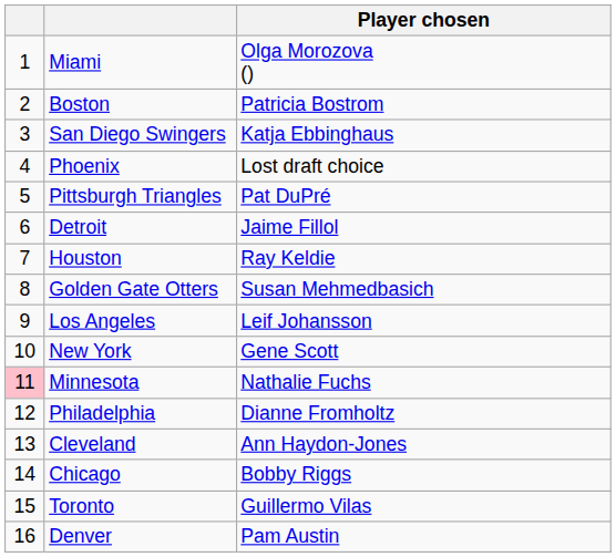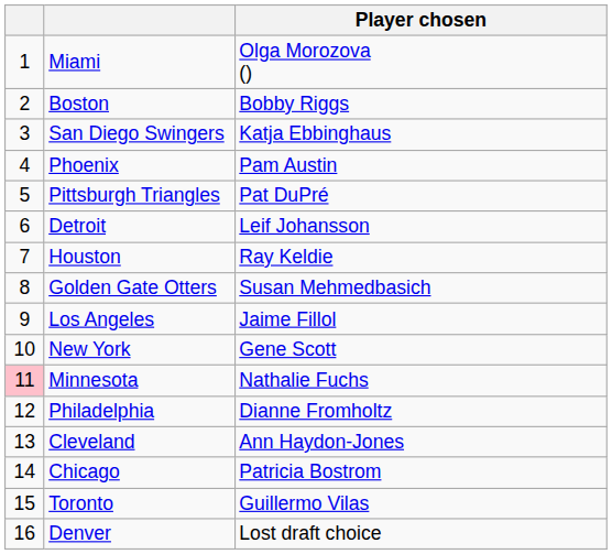 <table class="wikitable" style="text-align:left">
 <tr>
 <th width="25px"></th>
 <th width="150px"></th>
 <th width="300px">Player chosen</th>
 </tr>
 <tr>
 <td style="text-align:center">1</td>
 <td><a href='#'>Miami</a></td>
 <td><a href='#'>Olga Morozova</a><br>()</td>
 </tr>
 <tr>
 <td style="text-align:center">2</td>
 <td><a href='#'>Boston</a></td>
-<td><a href='#'>Patricia Bostrom</a></td>
+<td><a href='#'>Bobby Riggs</a></td>
 </tr>
 <tr>
 <td style="text-align:center">3</td>
 <td><a href='#'>San Diego Swingers</a></td>
 <td><a href='#'>Katja Ebbinghaus</a></td>
 </tr>
 <tr>
 <td style="text-align:center">4</td>
 <td><a href='#'>Phoenix</a></td>
-<td>Lost draft choice</td>
+<td><a href='#'>Pam Austin</a></td>
 </tr>
 <tr>
 <td style="text-align:center">5</td>
 <td><a href='#'>Pittsburgh Triangles</a></td>
 <td><a href='#'>Pat DuPré</a></td>
 </tr>
 <tr>
 <td style="text-align:center">6</td>
 <td><a href='#'>Detroit</a></td>
-<td><a href='#'>Jaime Fillol</a></td>
+<td><a href='#'>Leif Johansson</a></td>
 </tr>
 <tr>
 <td style="text-align:center">7</td>
 <td><a href='#'>Houston</a></td>
 <td><a href='#'>Ray Keldie</a></td>
 </tr>
 <tr>
 <td style="text-align:center">8</td>
 <td><a href='#'>Golden Gate Otters</a></td>
 <td><a href='#'>Susan Mehmedbasich</a></td>
 </tr>
 <tr>
 <td style="text-align:center">9</td>
 <td><a href='#'>Los Angeles</a></td>
-<td><a href='#'>Leif Johansson</a></td>
+<td><a href='#'>Jaime Fillol</a></td>
 </tr>
 <tr>
 <td style="text-align:center">10</td>
 <td><a href='#'>New York</a></td>
 <td><a href='#'>Gene Scott</a></td>
 </tr>
 <tr>
 <td style="background: pink; text-align:center">11</td>
 <td><a href='#'>Minnesota</a></td>
 <td><a href='#'>Nathalie Fuchs</a></td>
 </tr>
 <tr>
 <td style="text-align:center">12</td>
 <td><a href='#'>Philadelphia</a></td>
 <td><a href='#'>Dianne Fromholtz</a></td>
 </tr>
 <tr>
 <td style="text-align:center">13</td>
 <td><a href='#'>Cleveland</a></td>
 <td><a href='#'>Ann Haydon-Jones</a></td>
 </tr>
 <tr>
 <td style="text-align:center">14</td>
 <td><a href='#'>Chicago</a></td>
-<td><a href='#'>Bobby Riggs</a></td>
+<td><a href='#'>Patricia Bostrom</a></td>
 </tr>
 <tr>
 <td style="text-align:center">15</td>
 <td><a href='#'>Toronto</a></td>
 <td><a href='#'>Guillermo Vilas</a></td>
 </tr>
 <tr>
 <td style="text-align:center">16</td>
 <td><a href='#'>Denver</a></td>
-<td><a href='#'>Pam Austin</a></td>
+<td>Lost draft choice</td>
 </tr>
 </table>
